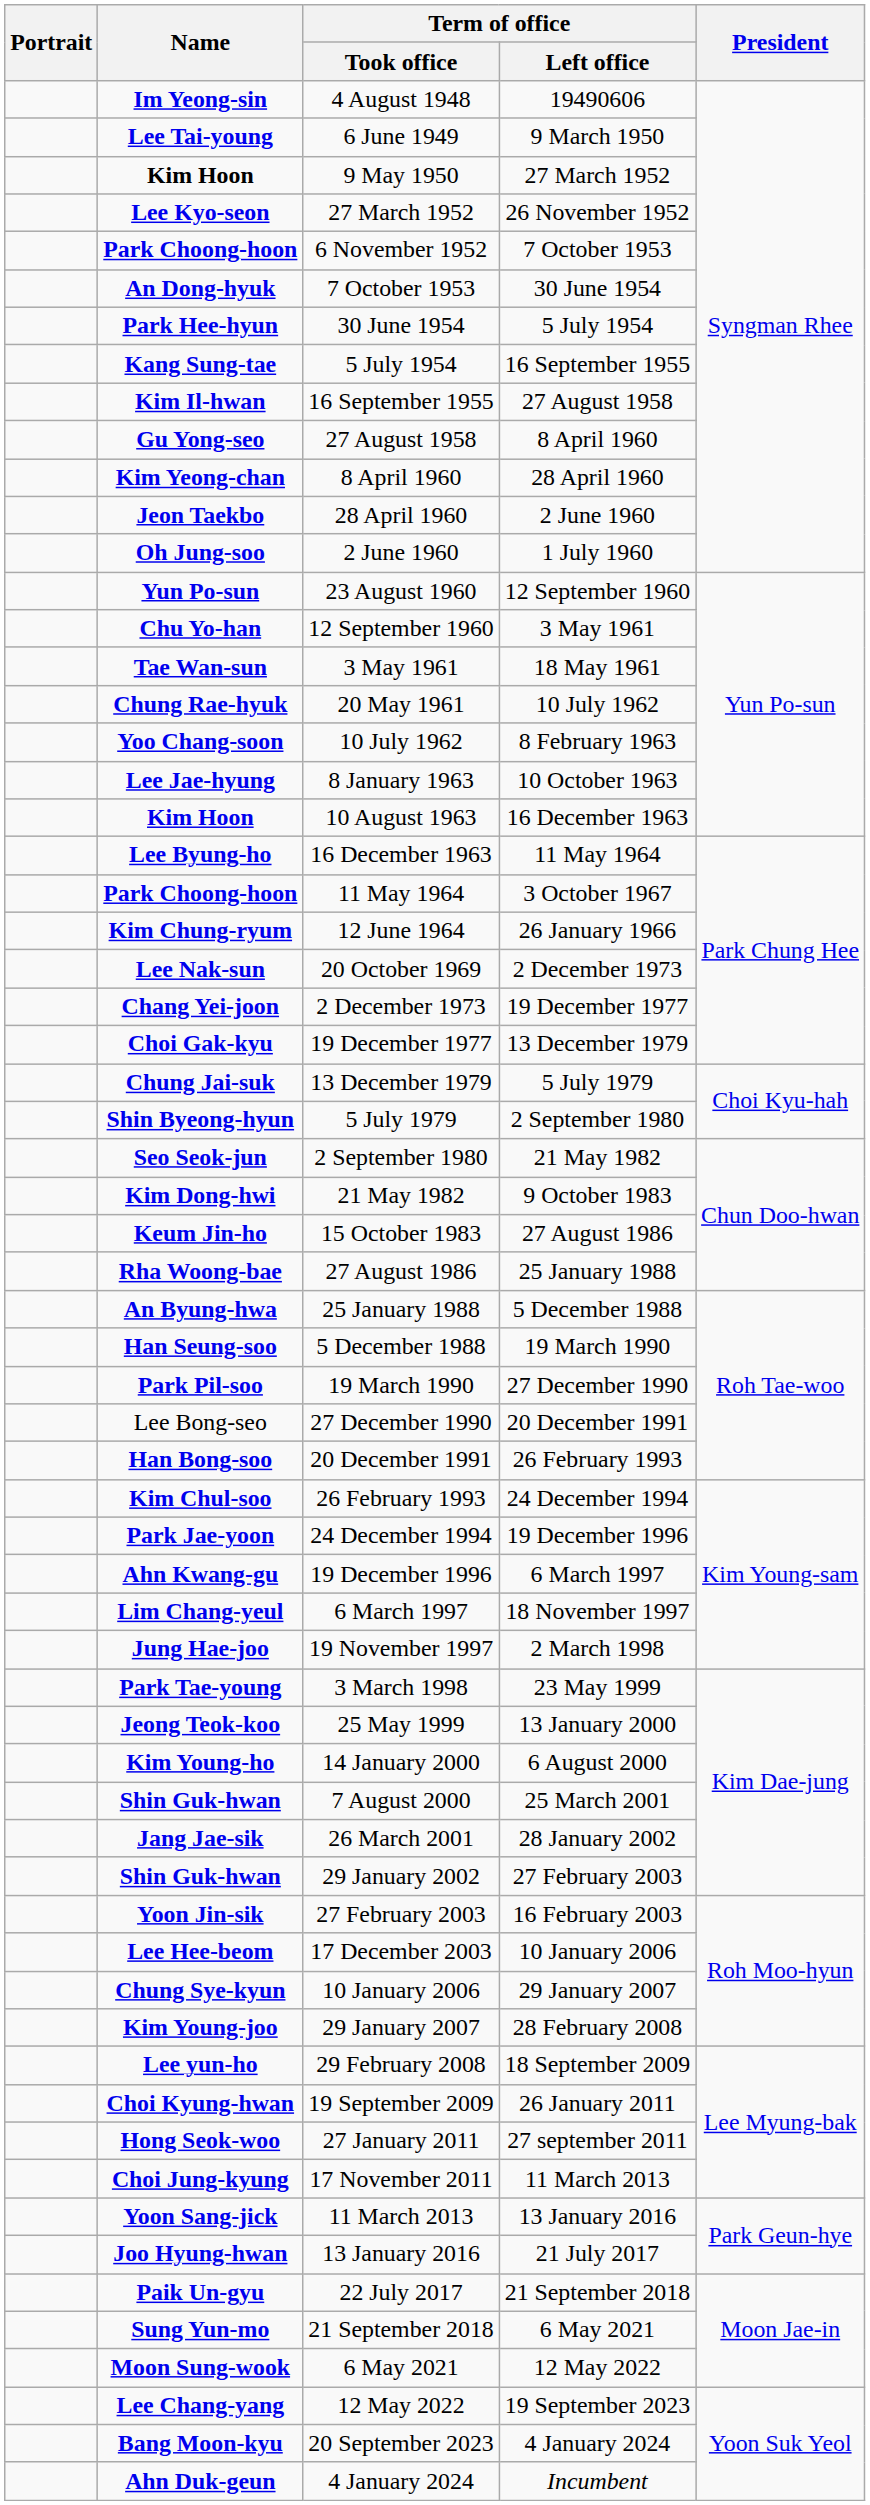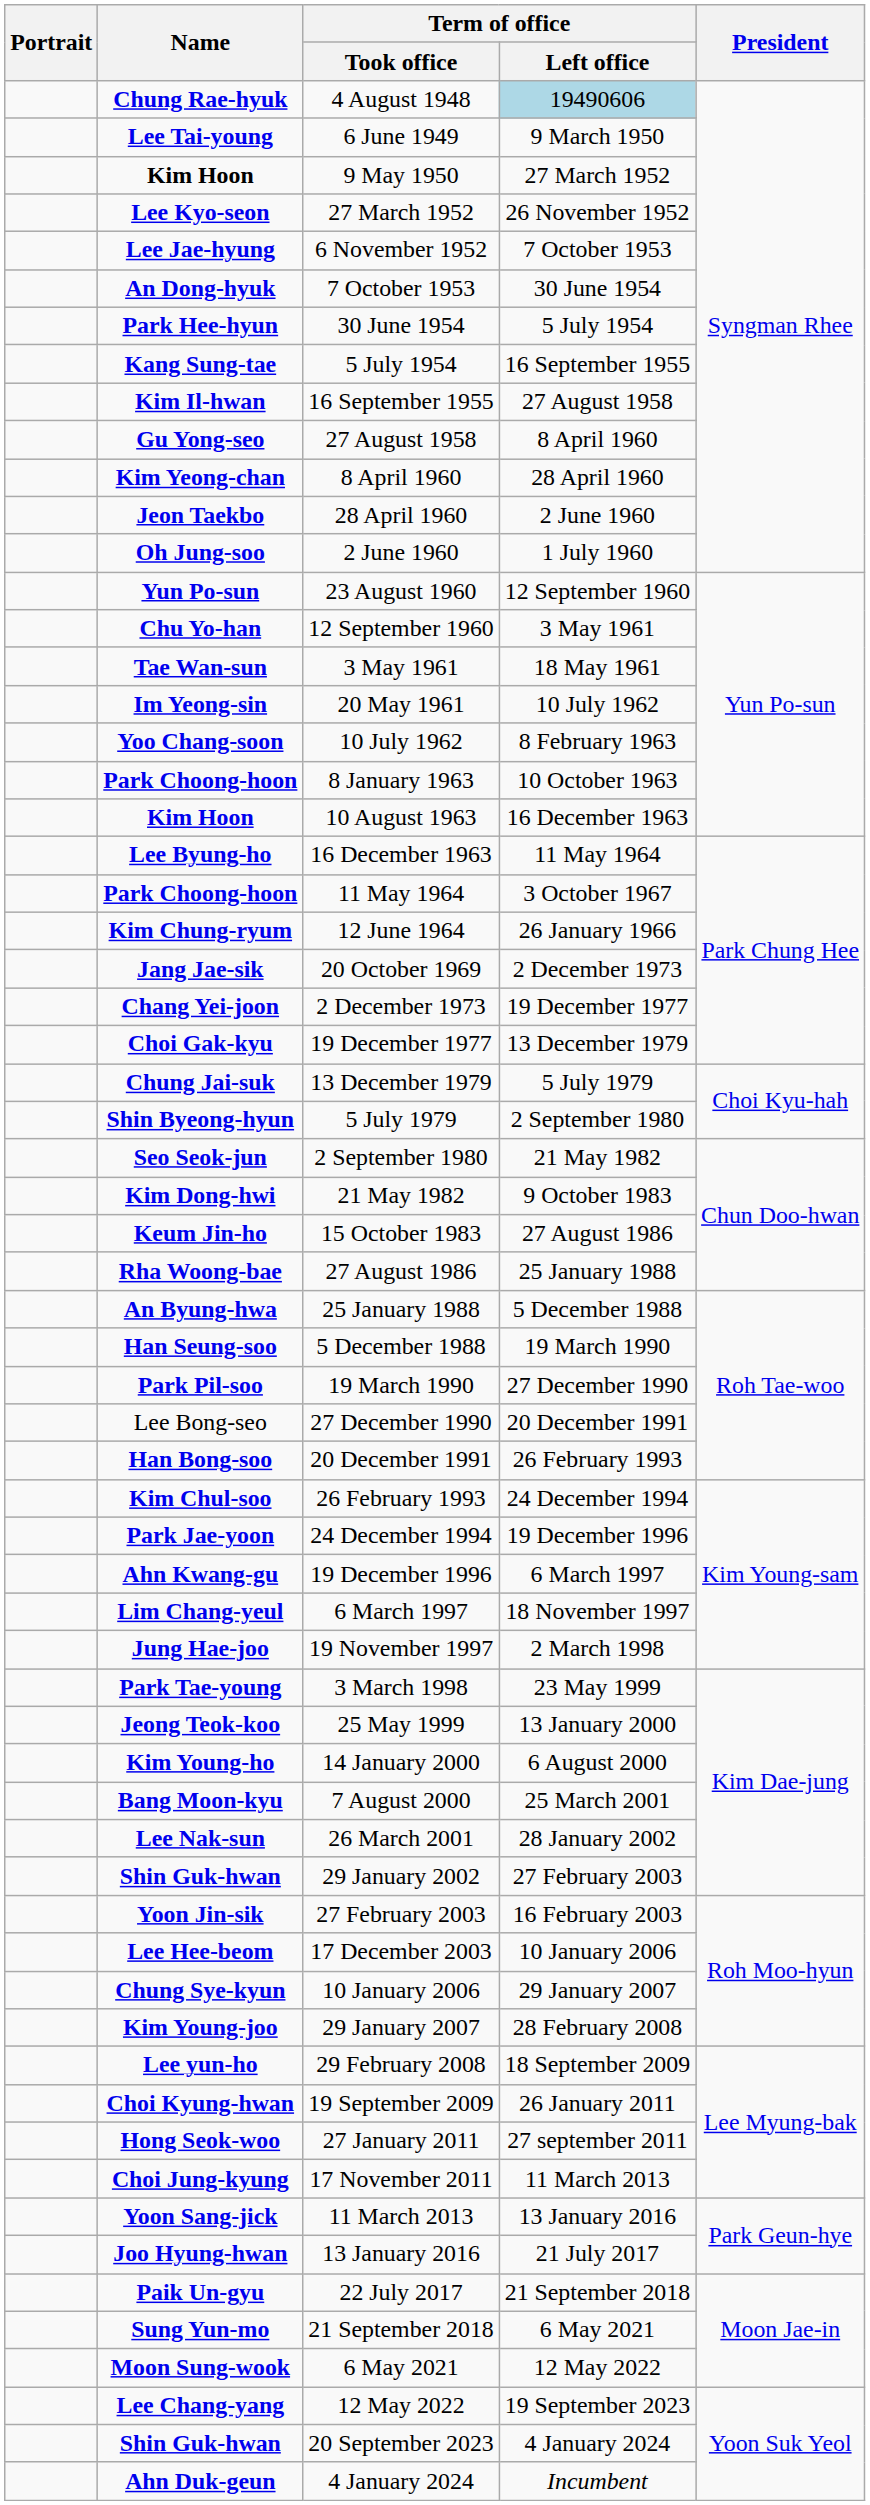 <table class="wikitable sortable" style="text-align:center">
 <tr>
 <th rowspan="2">Portrait</th>
 <th rowspan="2">Name</th>
 <th colspan="2">Term of office</th>
 <th rowspan="2"><a href='#'>President</a></th>
 </tr>
 <tr>
 <th>Took office</th>
 <th>Left office</th>
 </tr>
 <tr>
 <td></td>
-<td><strong><a href='#'>Im Yeong-sin</a></strong></td>
+<td><strong><a href='#'>Chung Rae-hyuk</a></strong></td>
 <td>4 August 1948</td>
-<td>19490606</td>
+<td style="background: lightblue;">19490606</td>
 <td rowspan="13"><a href='#'>Syngman Rhee</a></td>
 </tr>
 <tr>
 <td></td>
 <td><strong><a href='#'>Lee Tai-young</a></strong></td>
 <td>6 June 1949</td>
 <td>9 March 1950</td>
 </tr>
 <tr>
 <td></td>
 <td><strong>Kim Hoon</strong></td>
 <td>9 May 1950</td>
 <td>27 March 1952</td>
 </tr>
 <tr>
 <td></td>
 <td><strong><a href='#'>Lee Kyo-seon</a></strong></td>
 <td>27 March 1952</td>
 <td>26 November 1952</td>
 </tr>
 <tr>
 <td></td>
-<td><strong><a href='#'>Park Choong-hoon</a></strong></td>
+<td><strong><a href='#'>Lee Jae-hyung</a></strong></td>
 <td>6 November 1952</td>
 <td>7 October 1953</td>
 </tr>
 <tr>
 <td></td>
 <td><strong><a href='#'>An Dong-hyuk</a></strong></td>
 <td>7 October 1953</td>
 <td>30 June 1954</td>
 </tr>
 <tr>
 <td></td>
 <td><strong><a href='#'>Park Hee-hyun</a></strong></td>
 <td>30 June 1954</td>
 <td>5 July 1954</td>
 </tr>
 <tr>
 <td></td>
 <td><strong><a href='#'>Kang Sung-tae</a></strong></td>
 <td>5 July 1954</td>
 <td>16 September 1955</td>
 </tr>
 <tr>
 <td></td>
 <td><strong><a href='#'>Kim Il-hwan</a></strong></td>
 <td>16 September 1955</td>
 <td>27 August 1958</td>
 </tr>
 <tr>
 <td></td>
 <td><strong><a href='#'>Gu Yong-seo</a></strong></td>
 <td>27 August 1958</td>
 <td>8 April 1960</td>
 </tr>
 <tr>
 <td></td>
 <td><strong><a href='#'>Kim Yeong-chan</a></strong></td>
 <td>8 April 1960</td>
 <td>28 April 1960</td>
 </tr>
 <tr>
 <td></td>
 <td><strong><a href='#'>Jeon Taekbo</a></strong></td>
 <td>28 April 1960</td>
 <td>2 June 1960</td>
 </tr>
 <tr>
 <td></td>
 <td><strong><a href='#'>Oh Jung-soo</a></strong></td>
 <td>2 June 1960</td>
 <td>1 July 1960</td>
 </tr>
 <tr>
 <td></td>
 <td><strong><a href='#'>Yun Po-sun</a></strong></td>
 <td>23 August 1960</td>
 <td>12 September 1960</td>
 <td rowspan="7"><a href='#'>Yun Po-sun</a></td>
 </tr>
 <tr>
 <td></td>
 <td><strong><a href='#'>Chu Yo-han</a></strong></td>
 <td>12 September 1960</td>
 <td>3 May 1961</td>
 </tr>
 <tr>
 <td></td>
 <td><strong><a href='#'>Tae Wan-sun</a></strong></td>
 <td>3 May 1961</td>
 <td>18 May 1961</td>
 </tr>
 <tr>
 <td></td>
-<td><strong><a href='#'>Chung Rae-hyuk</a></strong></td>
+<td><strong><a href='#'>Im Yeong-sin</a></strong></td>
 <td>20 May 1961</td>
 <td>10 July 1962</td>
 </tr>
 <tr>
 <td></td>
 <td><strong><a href='#'>Yoo Chang-soon</a></strong></td>
 <td>10 July 1962</td>
 <td>8 February 1963</td>
 </tr>
 <tr>
 <td></td>
-<td><strong><a href='#'>Lee Jae-hyung</a></strong></td>
+<td><strong><a href='#'>Park Choong-hoon</a></strong></td>
 <td>8 January 1963</td>
 <td>10 October 1963</td>
 </tr>
 <tr>
 <td></td>
 <td><strong><a href='#'>Kim Hoon</a></strong></td>
 <td>10 August 1963</td>
 <td>16 December 1963</td>
 </tr>
 <tr>
 <td></td>
 <td><strong><a href='#'>Lee Byung-ho</a></strong></td>
 <td>16 December 1963</td>
 <td>11 May 1964</td>
 <td rowspan="6"><a href='#'>Park Chung Hee</a></td>
 </tr>
 <tr>
 <td></td>
 <td><strong><a href='#'>Park Choong-hoon</a></strong></td>
 <td>11 May 1964</td>
 <td>3 October 1967</td>
 </tr>
 <tr>
 <td></td>
 <td><strong><a href='#'>Kim Chung-ryum</a></strong></td>
 <td>12 June 1964</td>
 <td>26 January 1966</td>
 </tr>
 <tr>
 <td></td>
-<td><strong><a href='#'>Lee Nak-sun</a></strong></td>
+<td><strong><a href='#'>Jang Jae-sik</a></strong></td>
 <td>20 October 1969</td>
 <td>2 December 1973</td>
 </tr>
 <tr>
 <td></td>
 <td><strong><a href='#'>Chang Yei-joon</a></strong></td>
 <td>2 December 1973</td>
 <td>19 December 1977</td>
 </tr>
 <tr>
 <td></td>
 <td><strong><a href='#'>Choi Gak-kyu</a></strong></td>
 <td>19 December 1977</td>
 <td>13 December 1979</td>
 </tr>
 <tr>
 <td></td>
 <td><strong><a href='#'>Chung Jai-suk</a></strong></td>
 <td>13 December 1979</td>
 <td>5 July 1979</td>
 <td rowspan="2"><a href='#'>Choi Kyu-hah</a></td>
 </tr>
 <tr>
 <td></td>
 <td><strong><a href='#'>Shin Byeong-hyun</a></strong></td>
 <td>5 July 1979</td>
 <td>2 September 1980</td>
 </tr>
 <tr>
 <td></td>
 <td><strong><a href='#'>Seo Seok-jun</a></strong></td>
 <td>2 September 1980</td>
 <td>21 May 1982</td>
 <td rowspan="4"><a href='#'>Chun Doo-hwan</a></td>
 </tr>
 <tr>
 <td></td>
 <td><strong><a href='#'>Kim Dong-hwi</a></strong></td>
 <td>21 May 1982</td>
 <td>9 October 1983</td>
 </tr>
 <tr>
 <td></td>
 <td><strong><a href='#'>Keum Jin-ho</a></strong></td>
 <td>15 October 1983</td>
 <td>27 August 1986</td>
 </tr>
 <tr>
 <td></td>
 <td><strong><a href='#'>Rha Woong-bae</a></strong></td>
 <td>27 August 1986</td>
 <td>25 January 1988</td>
 </tr>
 <tr>
 <td></td>
 <td><strong><a href='#'>An Byung-hwa</a></strong></td>
 <td>25 January 1988</td>
 <td>5 December 1988</td>
 <td rowspan="5"><a href='#'>Roh Tae-woo</a></td>
 </tr>
 <tr>
 <td></td>
 <td><strong><a href='#'>Han Seung-soo</a></strong></td>
 <td>5 December 1988</td>
 <td>19 March 1990</td>
 </tr>
 <tr>
 <td></td>
 <td><strong><a href='#'>Park Pil-soo</a></strong></td>
 <td>19 March 1990</td>
 <td>27 December 1990</td>
 </tr>
 <tr>
 <td></td>
 <td>Lee Bong-seo</td>
 <td>27 December 1990</td>
 <td>20 December 1991</td>
 </tr>
 <tr>
 <td></td>
 <td><strong><a href='#'>Han Bong-soo</a></strong></td>
 <td>20 December 1991</td>
 <td>26 February 1993</td>
 </tr>
 <tr>
 <td></td>
 <td><strong><a href='#'>Kim Chul-soo</a></strong></td>
 <td>26 February 1993</td>
 <td>24 December 1994</td>
 <td rowspan="5"><a href='#'>Kim Young-sam</a></td>
 </tr>
 <tr>
 <td></td>
 <td><strong><a href='#'>Park Jae-yoon</a></strong></td>
 <td>24 December 1994</td>
 <td>19 December 1996</td>
 </tr>
 <tr>
 <td></td>
 <td><strong><a href='#'>Ahn Kwang-gu</a></strong></td>
 <td>19 December 1996</td>
 <td>6 March 1997</td>
 </tr>
 <tr>
 <td></td>
 <td><strong><a href='#'>Lim Chang-yeul</a></strong></td>
 <td>6 March 1997</td>
 <td>18 November 1997</td>
 </tr>
 <tr>
 <td></td>
 <td><strong><a href='#'>Jung Hae-joo</a></strong></td>
 <td>19 November 1997</td>
 <td>2 March 1998</td>
 </tr>
 <tr>
 <td></td>
 <td><strong><a href='#'>Park Tae-young</a></strong></td>
 <td>3 March 1998</td>
 <td>23 May 1999</td>
 <td rowspan="6"><a href='#'>Kim Dae-jung</a></td>
 </tr>
 <tr>
 <td></td>
 <td><strong><a href='#'>Jeong Teok-koo</a></strong></td>
 <td>25 May 1999</td>
 <td>13 January 2000</td>
 </tr>
 <tr>
 <td></td>
 <td><strong><a href='#'>Kim Young-ho</a></strong></td>
 <td>14 January 2000</td>
 <td>6 August 2000</td>
 </tr>
 <tr>
 <td></td>
-<td><strong><a href='#'>Shin Guk-hwan</a></strong></td>
+<td><strong><a href='#'>Bang Moon-kyu</a></strong></td>
 <td>7 August 2000</td>
 <td>25 March 2001</td>
 </tr>
 <tr>
 <td></td>
-<td><strong><a href='#'>Jang Jae-sik</a></strong></td>
+<td><strong><a href='#'>Lee Nak-sun</a></strong></td>
 <td>26 March 2001</td>
 <td>28 January 2002</td>
 </tr>
 <tr>
 <td></td>
 <td><strong><a href='#'>Shin Guk-hwan</a></strong></td>
 <td>29 January 2002</td>
 <td>27 February 2003</td>
 </tr>
 <tr>
 <td></td>
 <td><strong><a href='#'>Yoon Jin-sik</a></strong></td>
 <td>27 February 2003</td>
 <td>16 February 2003</td>
 <td rowspan="4"><a href='#'>Roh Moo-hyun</a></td>
 </tr>
 <tr>
 <td></td>
 <td><strong><a href='#'>Lee Hee-beom</a></strong></td>
 <td>17 December 2003</td>
 <td>10 January 2006</td>
 </tr>
 <tr>
 <td></td>
 <td><strong><a href='#'>Chung Sye-kyun</a></strong></td>
 <td>10 January 2006</td>
 <td>29 January 2007</td>
 </tr>
 <tr>
 <td></td>
 <td><strong><a href='#'>Kim Young-joo</a></strong></td>
 <td>29 January 2007</td>
 <td>28 February 2008</td>
 </tr>
 <tr>
 <td></td>
 <td><strong><a href='#'>Lee yun-ho</a></strong></td>
 <td>29 February 2008</td>
 <td>18 September 2009</td>
 <td rowspan="4"><a href='#'>Lee Myung-bak</a></td>
 </tr>
 <tr>
 <td></td>
 <td><strong><a href='#'>Choi Kyung-hwan</a></strong></td>
 <td>19 September 2009</td>
 <td>26 January 2011</td>
 </tr>
 <tr>
 <td></td>
 <td><strong><a href='#'>Hong Seok-woo</a></strong></td>
 <td>27 January 2011</td>
 <td>27 september 2011</td>
 </tr>
 <tr>
 <td></td>
 <td><strong><a href='#'>Choi Jung-kyung</a></strong></td>
 <td>17 November 2011</td>
 <td>11 March 2013</td>
 </tr>
 <tr>
 <td></td>
 <td><strong><a href='#'>Yoon Sang-jick</a></strong></td>
 <td>11 March 2013</td>
 <td>13 January 2016</td>
 <td rowspan="2"><a href='#'>Park Geun-hye</a></td>
 </tr>
 <tr>
 <td></td>
 <td><strong><a href='#'>Joo Hyung-hwan</a></strong></td>
 <td>13 January 2016</td>
 <td>21 July 2017</td>
 </tr>
 <tr>
 <td></td>
 <td><strong><a href='#'>Paik Un-gyu</a></strong></td>
 <td>22 July 2017</td>
 <td>21 September 2018</td>
 <td rowspan="3"><a href='#'>Moon Jae-in</a></td>
 </tr>
 <tr>
 <td></td>
 <td><strong><a href='#'>Sung Yun-mo</a></strong></td>
 <td>21 September 2018</td>
 <td>6 May 2021</td>
 </tr>
 <tr>
 <td></td>
 <td><strong><a href='#'>Moon Sung-wook</a></strong></td>
 <td>6 May 2021</td>
 <td>12 May 2022</td>
 </tr>
 <tr>
 <td></td>
 <td><strong><a href='#'>Lee Chang-yang</a></strong></td>
 <td>12 May 2022</td>
 <td>19 September 2023</td>
 <td rowspan="3"><a href='#'>Yoon Suk Yeol</a></td>
 </tr>
 <tr>
 <td></td>
-<td><strong><a href='#'>Bang Moon-kyu</a></strong></td>
+<td><strong><a href='#'>Shin Guk-hwan</a></strong></td>
 <td>20 September 2023</td>
 <td>4 January 2024</td>
 </tr>
 <tr>
 <td></td>
 <td><strong><a href='#'>Ahn Duk-geun</a></strong></td>
 <td>4 January 2024</td>
 <td><em>Incumbent</em></td>
 </tr>
 </table>
